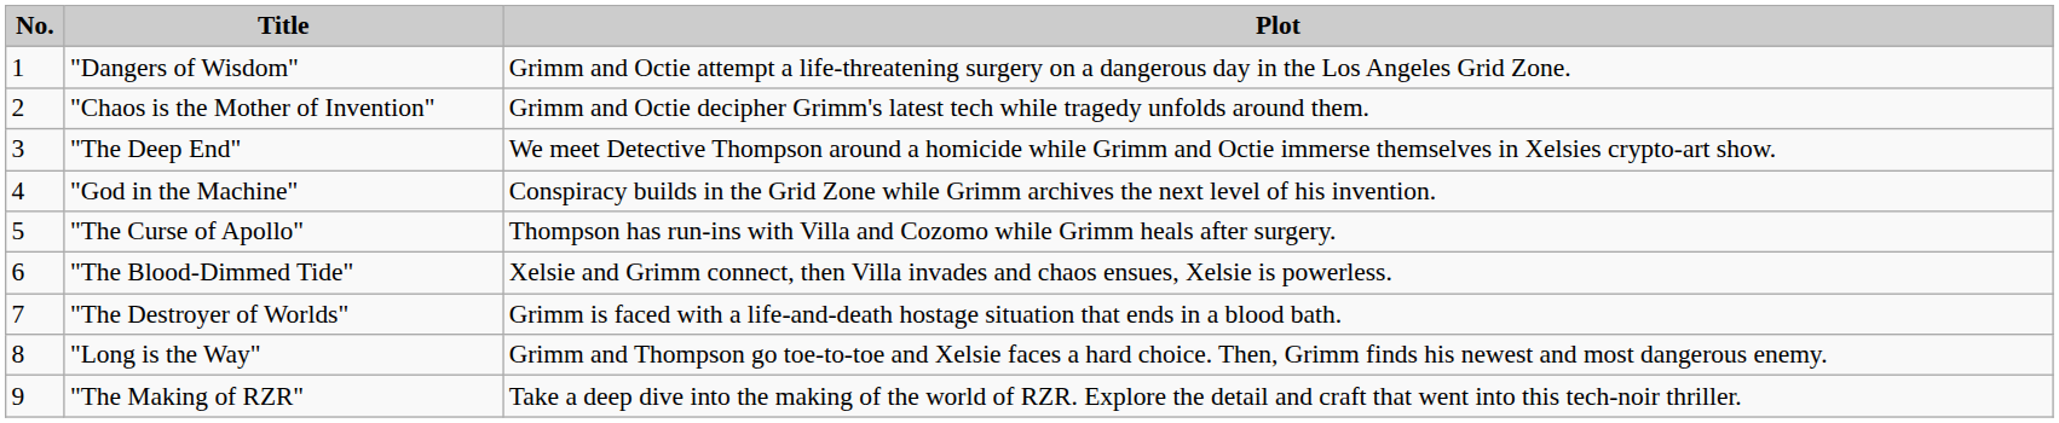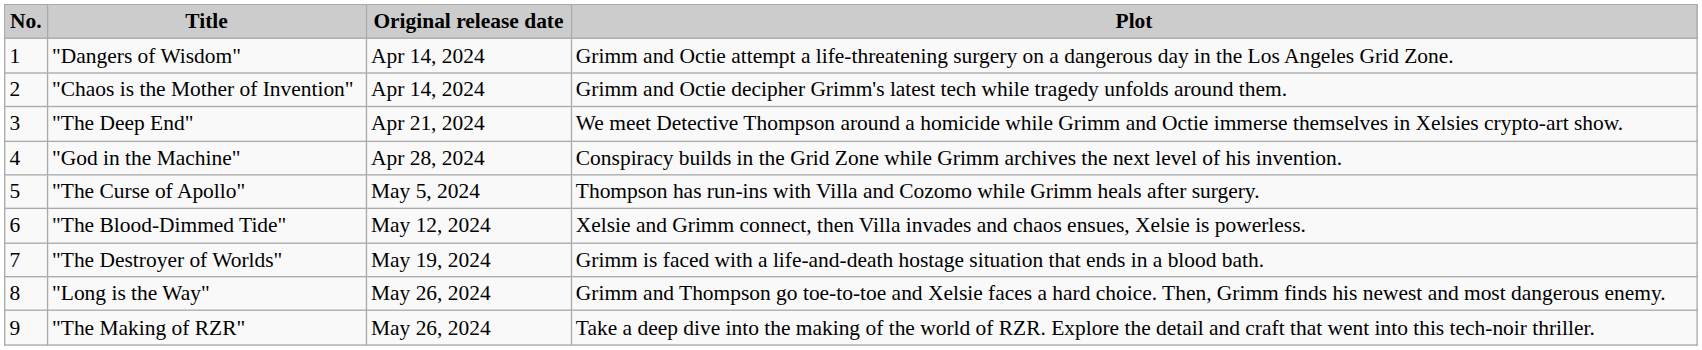 <table class="wikitable plainrowheaders" style="width:100%;">
 <tr>
 <th style="background:#ccc; color:black;">No.</th>
 <th style="background:#ccc; color:black;">Title</th>
+<th style="background:#ccc; color:black;">Original release date</th>
 <th style="background:#ccc; color:black;">Plot</th>
 </tr>
 <tr>
 <td>1</td>
 <td>"Dangers of Wisdom"</td>
+<td>Apr 14, 2024</td>
 <td>Grimm and Octie attempt a life-threatening surgery on a dangerous day in the Los Angeles Grid Zone.</td>
 </tr>
 <tr>
 <td>2</td>
 <td>"Chaos is the Mother of Invention"</td>
+<td>Apr 14, 2024</td>
 <td>Grimm and Octie decipher Grimm's latest tech while tragedy unfolds around them.</td>
 </tr>
 <tr>
 <td>3</td>
 <td>"The Deep End"</td>
+<td>Apr 21, 2024</td>
 <td>We meet Detective Thompson around a homicide while Grimm and Octie immerse themselves in Xelsies crypto-art show.</td>
 </tr>
 <tr>
 <td>4</td>
 <td>"God in the Machine"</td>
+<td>Apr 28, 2024</td>
 <td>Conspiracy builds in the Grid Zone while Grimm archives the next level of his invention.</td>
 </tr>
 <tr>
 <td>5</td>
 <td>"The Curse of Apollo"</td>
+<td>May 5, 2024</td>
 <td>Thompson has run-ins with Villa and Cozomo while Grimm heals after surgery.</td>
 </tr>
 <tr>
 <td>6</td>
 <td>"The Blood-Dimmed Tide"</td>
+<td>May 12, 2024</td>
 <td>Xelsie and Grimm connect, then Villa invades and chaos ensues, Xelsie is powerless.</td>
 </tr>
 <tr>
 <td>7</td>
 <td>"The Destroyer of Worlds"</td>
+<td>May 19, 2024</td>
 <td>Grimm is faced with a life-and-death hostage situation that ends in a blood bath.</td>
 </tr>
 <tr>
 <td>8</td>
 <td>"Long is the Way"</td>
+<td>May 26, 2024</td>
 <td>Grimm and Thompson go toe-to-toe and Xelsie faces a hard choice. Then, Grimm finds his newest and most dangerous enemy.</td>
 </tr>
 <tr>
 <td>9</td>
 <td>"The Making of RZR"</td>
+<td>May 26, 2024</td>
 <td>Take a deep dive into the making of the world of RZR. Explore the detail and craft that went into this tech-noir thriller.</td>
 </tr>
 </table>
